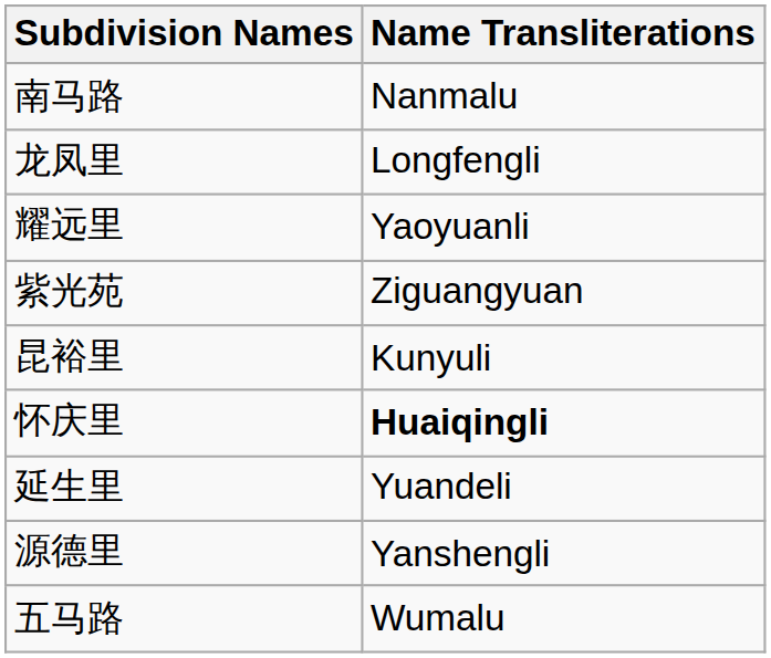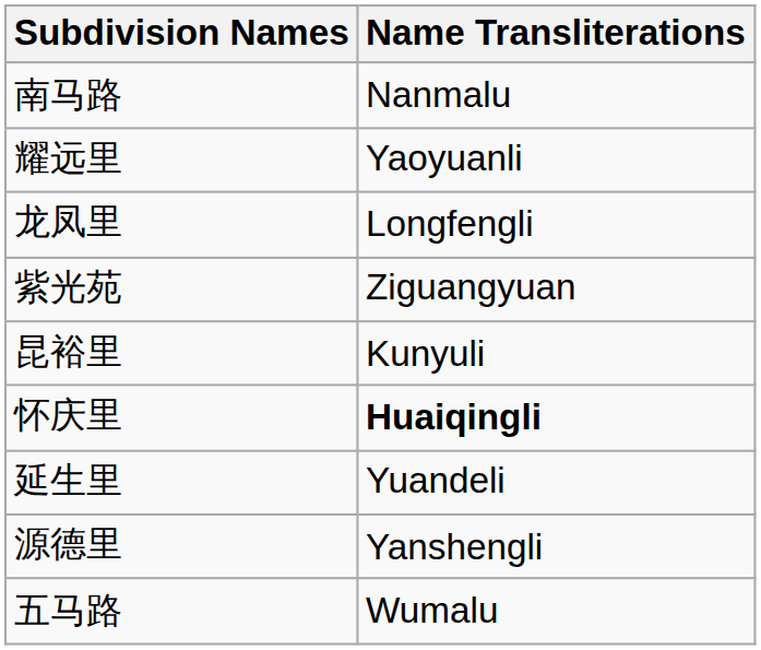 <table class="wikitable sortable">
 <tr>
 <th>Subdivision Names</th>
 <th>Name Transliterations</th>
 </tr>
 <tr>
 <td>南马路</td>
 <td>Nanmalu</td>
 </tr>
 <tr>
+<td>耀远里</td>
+<td>Yaoyuanli</td>
+</tr>
+<tr>
 <td>龙凤里</td>
 <td>Longfengli</td>
-</tr>
-<tr>
-<td>耀远里</td>
-<td>Yaoyuanli</td>
 </tr>
 <tr>
 <td>紫光苑</td>
 <td>Ziguangyuan</td>
 </tr>
 <tr>
 <td>昆裕里</td>
 <td>Kunyuli</td>
 </tr>
 <tr>
 <td>怀庆里</td>
 <td><strong>Huaiqingli</strong></td>
 </tr>
 <tr>
 <td>延生里</td>
 <td>Yuandeli</td>
 </tr>
 <tr>
 <td>源德里</td>
 <td>Yanshengli</td>
 </tr>
 <tr>
 <td>五马路</td>
 <td>Wumalu</td>
 </tr>
 </table>
